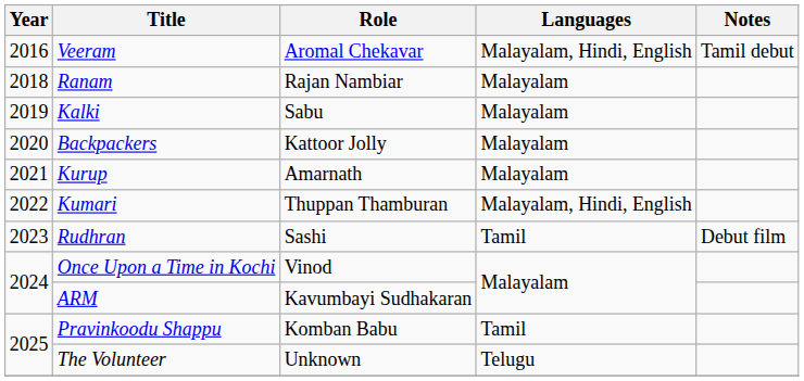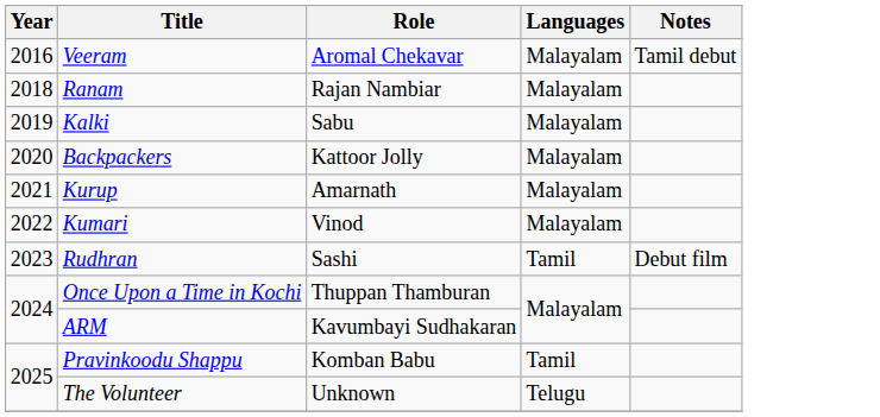 <table class="wikitable sortable">
 <tr>
 <th>Year</th>
 <th>Title</th>
 <th>Role</th>
 <th>Languages</th>
 <th class="unsortable">Notes</th>
 </tr>
 <tr>
 <td>2016</td>
 <td><em><a href='#'>Veeram</a></em></td>
 <td><a href='#'>Aromal Chekavar</a></td>
-<td>Malayalam, Hindi, English</td>
+<td>Malayalam</td>
 <td>Tamil debut</td>
 </tr>
 <tr>
 <td>2018</td>
 <td><em><a href='#'>Ranam</a></em></td>
 <td>Rajan Nambiar</td>
 <td>Malayalam</td>
 <td></td>
 </tr>
 <tr>
 <td>2019</td>
 <td><em><a href='#'>Kalki</a></em></td>
 <td>Sabu</td>
 <td>Malayalam</td>
 <td><br></td>
 </tr>
 <tr>
 <td>2020</td>
 <td><em><a href='#'>Backpackers</a></em></td>
 <td>Kattoor Jolly</td>
 <td>Malayalam</td>
 <td></td>
 </tr>
 <tr>
 <td>2021</td>
 <td><em><a href='#'>Kurup</a></em></td>
 <td>Amarnath</td>
 <td>Malayalam</td>
 <td></td>
 </tr>
 <tr>
 <td>2022</td>
 <td><em><a href='#'>Kumari</a></em></td>
-<td>Thuppan Thamburan</td>
-<td>Malayalam, Hindi, English</td>
+<td>Vinod</td>
+<td>Malayalam</td>
 <td></td>
 </tr>
 <tr>
 <td>2023</td>
 <td><em><a href='#'>Rudhran</a></em></td>
 <td>Sashi</td>
 <td>Tamil</td>
 <td>Debut film </td>
 </tr>
 <tr>
 <td rowspan=2>2024</td>
 <td><em><a href='#'>Once Upon a Time in Kochi</a></em></td>
-<td>Vinod</td>
+<td>Thuppan Thamburan</td>
 <td rowspan=2>Malayalam</td>
 <td></td>
 </tr>
 <tr>
 <td><em><a href='#'>ARM</a></em></td>
 <td>Kavumbayi Sudhakaran</td>
 <td></td>
 </tr>
 <tr>
 <td rowspan=2>2025</td>
 <td><em><a href='#'>Pravinkoodu Shappu</a></em></td>
 <td>Komban Babu</td>
 <td>Tamil</td>
 <td></td>
 </tr>
 <tr>
 <td><em>The Volunteer</em></td>
 <td>Unknown</td>
 <td>Telugu</td>
 <td></td>
 </tr>
 <tr>
 </tr>
 </table>
